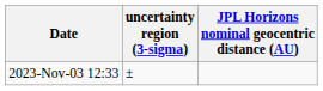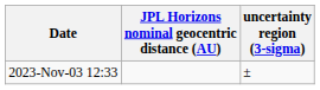 <table class="wikitable" style="font-size: 0.9em;">
 <tr>
 <th>Date</th>
+<th><a href='#'>JPL Horizons</a><br><a href='#'>nominal</a> geocentric<br>distance (<a href='#'>AU</a>)</th>
 <th>uncertainty<br>region<br>(<a href='#'>3-sigma</a>)</th>
-<th><a href='#'>JPL Horizons</a><br><a href='#'>nominal</a> geocentric<br>distance (<a href='#'>AU</a>)</th>
 </tr>
 <tr>
 <td>2023-Nov-03 12:33</td>
+<td></td>
 <td>±</td>
-<td></td>
 </tr>
 </table>
